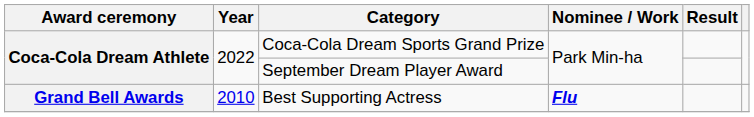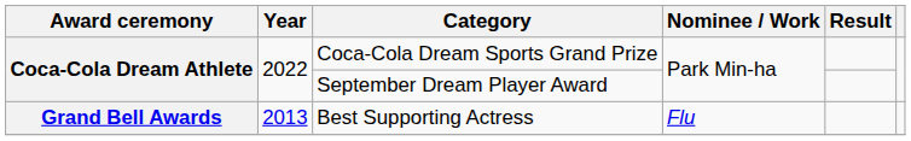 <table class="wikitable plainrowheaders sortable">
 <tr>
 <th scope="col">Award ceremony</th>
 <th scope="col">Year</th>
 <th scope="col">Category</th>
 <th scope="col">Nominee / Work</th>
 <th scope="col">Result</th>
 <th scope="col" class="unsortable"></th>
 </tr>
 <tr>
 <th scope="row"  rowspan="2">Coca-Cola Dream Athlete</th>
 <td style="text-align:center" rowspan="2">2022</td>
 <td>Coca-Cola Dream Sports Grand Prize</td>
 <td rowspan="2">Park Min-ha</td>
 <td></td>
 <td style="text-align:center" rowspan="2"></td>
 </tr>
 <tr>
 <td>September Dream Player Award</td>
 <td></td>
 </tr>
 <tr>
 <th scope="row"  rowspan="1"><a href='#'>Grand Bell Awards</a></th>
-<td style="text-align:center"><a href='#'>2010</a></td>
+<td style="text-align:center"><a href='#'>2013</a></td>
 <td>Best Supporting Actress</td>
-<td><strong><em><a href='#'>Flu</a></em></strong></td>
+<td><em><a href='#'>Flu</a></em></td>
 <td></td>
 <td></td>
 </tr>
 <tr>
 </tr>
 </table>
